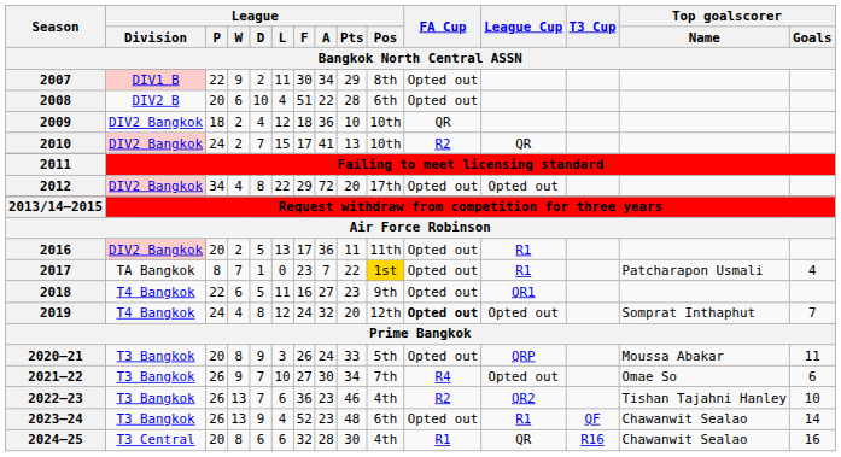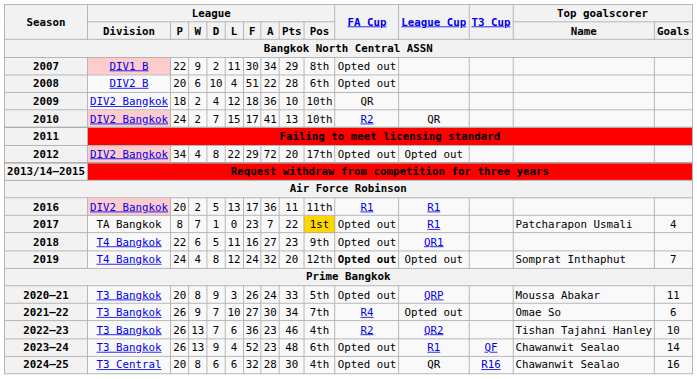 <table class="wikitable" style="text-align: center">
 <tr>
 <th rowspan=2>Season</th>
 <th colspan=9>League</th>
 <th rowspan=2><a href='#'>FA Cup</a></th>
 <th rowspan=2><a href='#'>League Cup</a></th>
 <th rowspan=2><a href='#'>T3 Cup</a></th>
 <th colspan=2>Top goalscorer</th>
 </tr>
 <tr>
 <th>Division</th>
 <th>P</th>
 <th>W</th>
 <th>D</th>
 <th>L</th>
 <th>F</th>
 <th>A</th>
 <th>Pts</th>
 <th>Pos</th>
 <th>Name</th>
 <th>Goals</th>
 </tr>
 <tr>
 <th colspan="15">Bangkok North Central ASSN</th>
 </tr>
 <tr>
 <th>2007</th>
 <td bgcolor="#FFCCCC"><a href='#'>DIV1 B</a></td>
 <td>22</td>
 <td>9</td>
 <td>2</td>
 <td>11</td>
 <td>30</td>
 <td>34</td>
 <td>29</td>
 <td>8th</td>
 <td>Opted out</td>
 <td></td>
 <td></td>
 <td></td>
 <td></td>
 </tr>
 <tr>
 <th>2008</th>
 <td><a href='#'>DIV2 B</a></td>
 <td>20</td>
 <td>6</td>
 <td>10</td>
 <td>4</td>
 <td>51</td>
 <td>22</td>
 <td>28</td>
 <td>6th</td>
 <td>Opted out</td>
 <td></td>
 <td></td>
 <td></td>
 <td></td>
 </tr>
 <tr>
 <th>2009</th>
 <td><a href='#'>DIV2 Bangkok</a></td>
 <td>18</td>
 <td>2</td>
 <td>4</td>
 <td>12</td>
 <td>18</td>
 <td>36</td>
 <td>10</td>
 <td>10th</td>
 <td>QR</td>
 <td></td>
 <td></td>
 <td></td>
 <td></td>
 </tr>
 <tr>
 <th>2010</th>
 <td bgcolor="#FFCCCC"><a href='#'>DIV2 Bangkok</a></td>
 <td>24</td>
 <td>2</td>
 <td>7</td>
 <td>15</td>
 <td>17</td>
 <td>41</td>
 <td>13</td>
 <td>10th</td>
 <td><a href='#'>R2</a></td>
 <td>QR</td>
 <td></td>
 <td></td>
 <td></td>
 </tr>
 <tr>
 </tr>
 <tr bgcolor=red>
 <th>2011</th>
 <td colspan="15"><strong>Failing to meet licensing standard</strong></td>
 </tr>
 <tr>
 <th>2012</th>
 <td bgcolor="#FFCCCC"><a href='#'>DIV2 Bangkok</a></td>
 <td>34</td>
 <td>4</td>
 <td>8</td>
 <td>22</td>
 <td>29</td>
 <td>72</td>
 <td>20</td>
 <td>17th</td>
 <td>Opted out</td>
 <td>Opted out</td>
 <td></td>
 <td></td>
 <td></td>
 </tr>
 <tr>
 </tr>
 <tr bgcolor=red>
 <th>2013/14–2015</th>
 <td colspan="15"><strong>Request withdraw from competition for three years</strong></td>
 </tr>
 <tr>
 <th colspan="15">Air Force Robinson</th>
 </tr>
 <tr>
 <th>2016</th>
 <td bgcolor= "#FFCCCC"><a href='#'>DIV2 Bangkok</a></td>
 <td>20</td>
 <td>2</td>
 <td>5</td>
 <td>13</td>
 <td>17</td>
 <td>36</td>
 <td>11</td>
 <td>11th</td>
-<td>Opted out</td>
+<td><a href='#'>R1</a></td>
 <td><a href='#'>R1</a></td>
 <td></td>
 <td></td>
 <td></td>
 </tr>
 <tr>
 <th>2017</th>
 <td>TA Bangkok</td>
 <td>8</td>
 <td>7</td>
 <td>1</td>
 <td>0</td>
 <td>23</td>
 <td>7</td>
 <td>22</td>
 <td bgcolor=gold>1st</td>
 <td>Opted out</td>
 <td><a href='#'>R1</a></td>
 <td></td>
 <td align="left"> Patcharapon Usmali</td>
 <td>4</td>
 </tr>
 <tr>
 <th>2018</th>
 <td><a href='#'>T4 Bangkok</a></td>
 <td>22</td>
 <td>6</td>
 <td>5</td>
 <td>11</td>
 <td>16</td>
 <td>27</td>
 <td>23</td>
 <td>9th</td>
 <td>Opted out</td>
 <td><a href='#'>QR1</a></td>
 <td></td>
 <td></td>
 <td></td>
 </tr>
 <tr>
 <th>2019</th>
 <td><a href='#'>T4 Bangkok</a></td>
 <td>24</td>
 <td>4</td>
 <td>8</td>
 <td>12</td>
 <td>24</td>
 <td>32</td>
 <td>20</td>
 <td>12th</td>
 <td><strong>Opted out</strong></td>
 <td>Opted out</td>
 <td></td>
 <td align="left"> Somprat Inthaphut</td>
 <td>7</td>
 </tr>
 <tr>
 <th colspan="15">Prime Bangkok</th>
 </tr>
 <tr>
 <th>2020–21</th>
 <td><a href='#'>T3 Bangkok</a></td>
 <td>20</td>
 <td>8</td>
 <td>9</td>
 <td>3</td>
 <td>26</td>
 <td>24</td>
 <td>33</td>
 <td>5th</td>
 <td>Opted out</td>
 <td><a href='#'>QRP</a></td>
 <td></td>
 <td align="left"> Moussa Abakar</td>
 <td>11</td>
 </tr>
 <tr>
 <th>2021–22</th>
 <td><a href='#'>T3 Bangkok</a></td>
 <td>26</td>
 <td>9</td>
 <td>7</td>
 <td>10</td>
 <td>27</td>
 <td>30</td>
 <td>34</td>
 <td>7th</td>
 <td><a href='#'>R4</a></td>
 <td>Opted out</td>
 <td></td>
 <td align="left"> Omae So</td>
 <td>6</td>
 </tr>
 <tr>
 <th>2022–23</th>
 <td><a href='#'>T3 Bangkok</a></td>
 <td>26</td>
 <td>13</td>
 <td>7</td>
 <td>6</td>
 <td>36</td>
 <td>23</td>
 <td>46</td>
 <td>4th</td>
 <td><a href='#'>R2</a></td>
 <td><a href='#'>QR2</a></td>
 <td></td>
 <td align="left"> Tishan Tajahni Hanley</td>
 <td>10</td>
 </tr>
 <tr>
 <th>2023–24</th>
 <td><a href='#'>T3 Bangkok</a></td>
 <td>26</td>
 <td>13</td>
 <td>9</td>
 <td>4</td>
 <td>52</td>
 <td>23</td>
 <td>48</td>
 <td>6th</td>
 <td>Opted out</td>
 <td><a href='#'>R1</a></td>
 <td><a href='#'>QF</a></td>
 <td align="left"> Chawanwit Sealao</td>
 <td>14</td>
 </tr>
 <tr>
 <th>2024–25</th>
 <td><a href='#'>T3 Central</a></td>
 <td>20</td>
 <td>8</td>
 <td>6</td>
 <td>6</td>
 <td>32</td>
 <td>28</td>
 <td>30</td>
 <td>4th</td>
-<td><a href='#'>R1</a></td>
+<td>Opted out</td>
 <td>QR</td>
 <td><a href='#'>R16</a></td>
 <td align="left"> Chawanwit Sealao</td>
 <td>16</td>
 </tr>
 </table>
